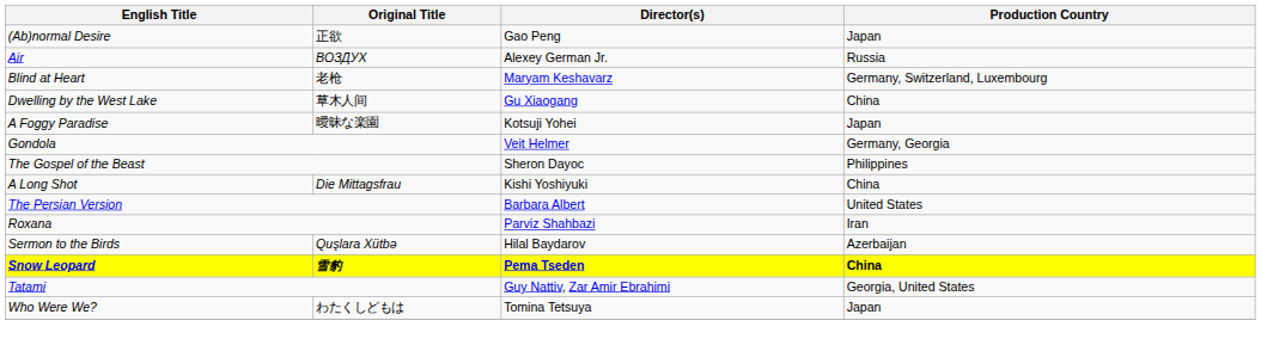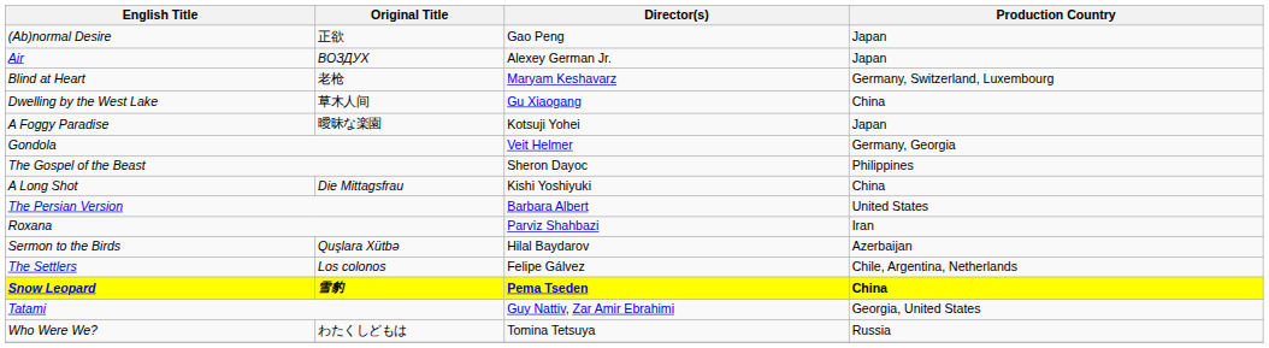 <table class="sortable wikitable" style="width:100%; margin-bottom:4px">
 <tr>
 <th>English Title</th>
 <th>Original Title</th>
 <th>Director(s)</th>
 <th>Production Country</th>
 </tr>
 <tr>
 <td><em>(Ab)normal Desire</em></td>
 <td>正欲</td>
 <td>Gao Peng</td>
 <td>Japan</td>
 </tr>
 <tr>
 <td><em><a href='#'>Air</a></em></td>
 <td><em>ВОЗДУХ</em></td>
 <td>Alexey German Jr.</td>
-<td>Russia</td>
+<td>Japan</td>
 </tr>
 <tr>
 <td><em>Blind at Heart</em></td>
 <td>老枪</td>
 <td><a href='#'>Maryam Keshavarz</a></td>
 <td>Germany, Switzerland, Luxembourg</td>
 </tr>
 <tr>
 <td><em>Dwelling by the West Lake</em></td>
 <td>草木人间</td>
 <td><a href='#'>Gu Xiaogang</a></td>
 <td>China</td>
 </tr>
 <tr>
 <td><em>A Foggy Paradise</em></td>
 <td>曖昧な楽園</td>
 <td>Kotsuji Yohei</td>
 <td>Japan</td>
 </tr>
 <tr>
 <td colspan="2"><em>Gondola</em></td>
 <td><a href='#'>Veit Helmer</a></td>
 <td>Germany, Georgia</td>
 </tr>
 <tr>
 <td colspan="2"><em>The Gospel of the Beast</em></td>
 <td>Sheron Dayoc</td>
 <td>Philippines</td>
 </tr>
 <tr>
 <td><em>A Long Shot</em></td>
 <td><em>Die Mittagsfrau</em></td>
 <td>Kishi Yoshiyuki</td>
 <td>China</td>
 </tr>
 <tr>
 <td colspan="2"><em><a href='#'>The Persian Version</a></em></td>
 <td><a href='#'>Barbara Albert</a></td>
 <td>United States</td>
 </tr>
 <tr>
 <td colspan="2"><em>Roxana</em></td>
 <td><a href='#'>Parviz Shahbazi</a></td>
 <td>Iran</td>
 </tr>
 <tr>
 <td><em>Sermon to the Birds</em></td>
 <td><em>Quşlara Xütbə</em></td>
 <td>Hilal Baydarov</td>
 <td>Azerbaijan</td>
 </tr>
+<tr>
+<td><em><a href='#'>The Settlers</a></em></td>
+<td><em>Los colonos</em></td>
+<td>Felipe Gálvez</td>
+<td>Chile, Argentina, Netherlands</td>
+</tr>
 <tr style="background:#FFFF00;">
 <td><strong><em><a href='#'>Snow Leopard</a></em></strong></td>
 <td><strong><em>雪豹</em></strong></td>
 <td><strong><a href='#'>Pema Tseden</a></strong></td>
 <td><strong>China</strong></td>
 </tr>
 <tr>
 <td colspan="2"><em><a href='#'>Tatami</a></em></td>
 <td><a href='#'>Guy Nattiv</a>, <a href='#'>Zar Amir Ebrahimi</a></td>
 <td>Georgia, United States</td>
 </tr>
 <tr>
 <td><em>Who Were We?</em></td>
 <td>わたくしどもは</td>
 <td>Tomina Tetsuya</td>
-<td>Japan</td>
+<td>Russia</td>
 </tr>
 <tr>
 </tr>
 </table>
